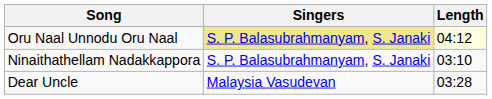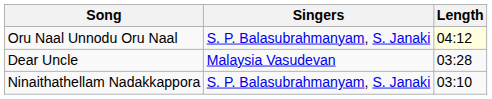 <table class="wikitable">
 <tr>
 <th>Song</th>
 <th>Singers</th>
 <th>Length</th>
 </tr>
 <tr>
 <td>Oru Naal Unnodu Oru Naal</td>
-<td style="background: khaki;"><a href='#'>S. P. Balasubrahmanyam</a>, <a href='#'>S. Janaki</a></td>
+<td><a href='#'>S. P. Balasubrahmanyam</a>, <a href='#'>S. Janaki</a></td>
 <td style="background: lightyellow;">04:12</td>
+</tr>
+<tr>
+<td>Dear Uncle</td>
+<td><a href='#'>Malaysia Vasudevan</a></td>
+<td>03:28</td>
 </tr>
 <tr>
 <td>Ninaithathellam Nadakkappora</td>
 <td><a href='#'>S. P. Balasubrahmanyam</a>, <a href='#'>S. Janaki</a></td>
 <td>03:10</td>
 </tr>
-<tr>
-<td>Dear Uncle</td>
-<td><a href='#'>Malaysia Vasudevan</a></td>
-<td>03:28</td>
-</tr>
 </table>
